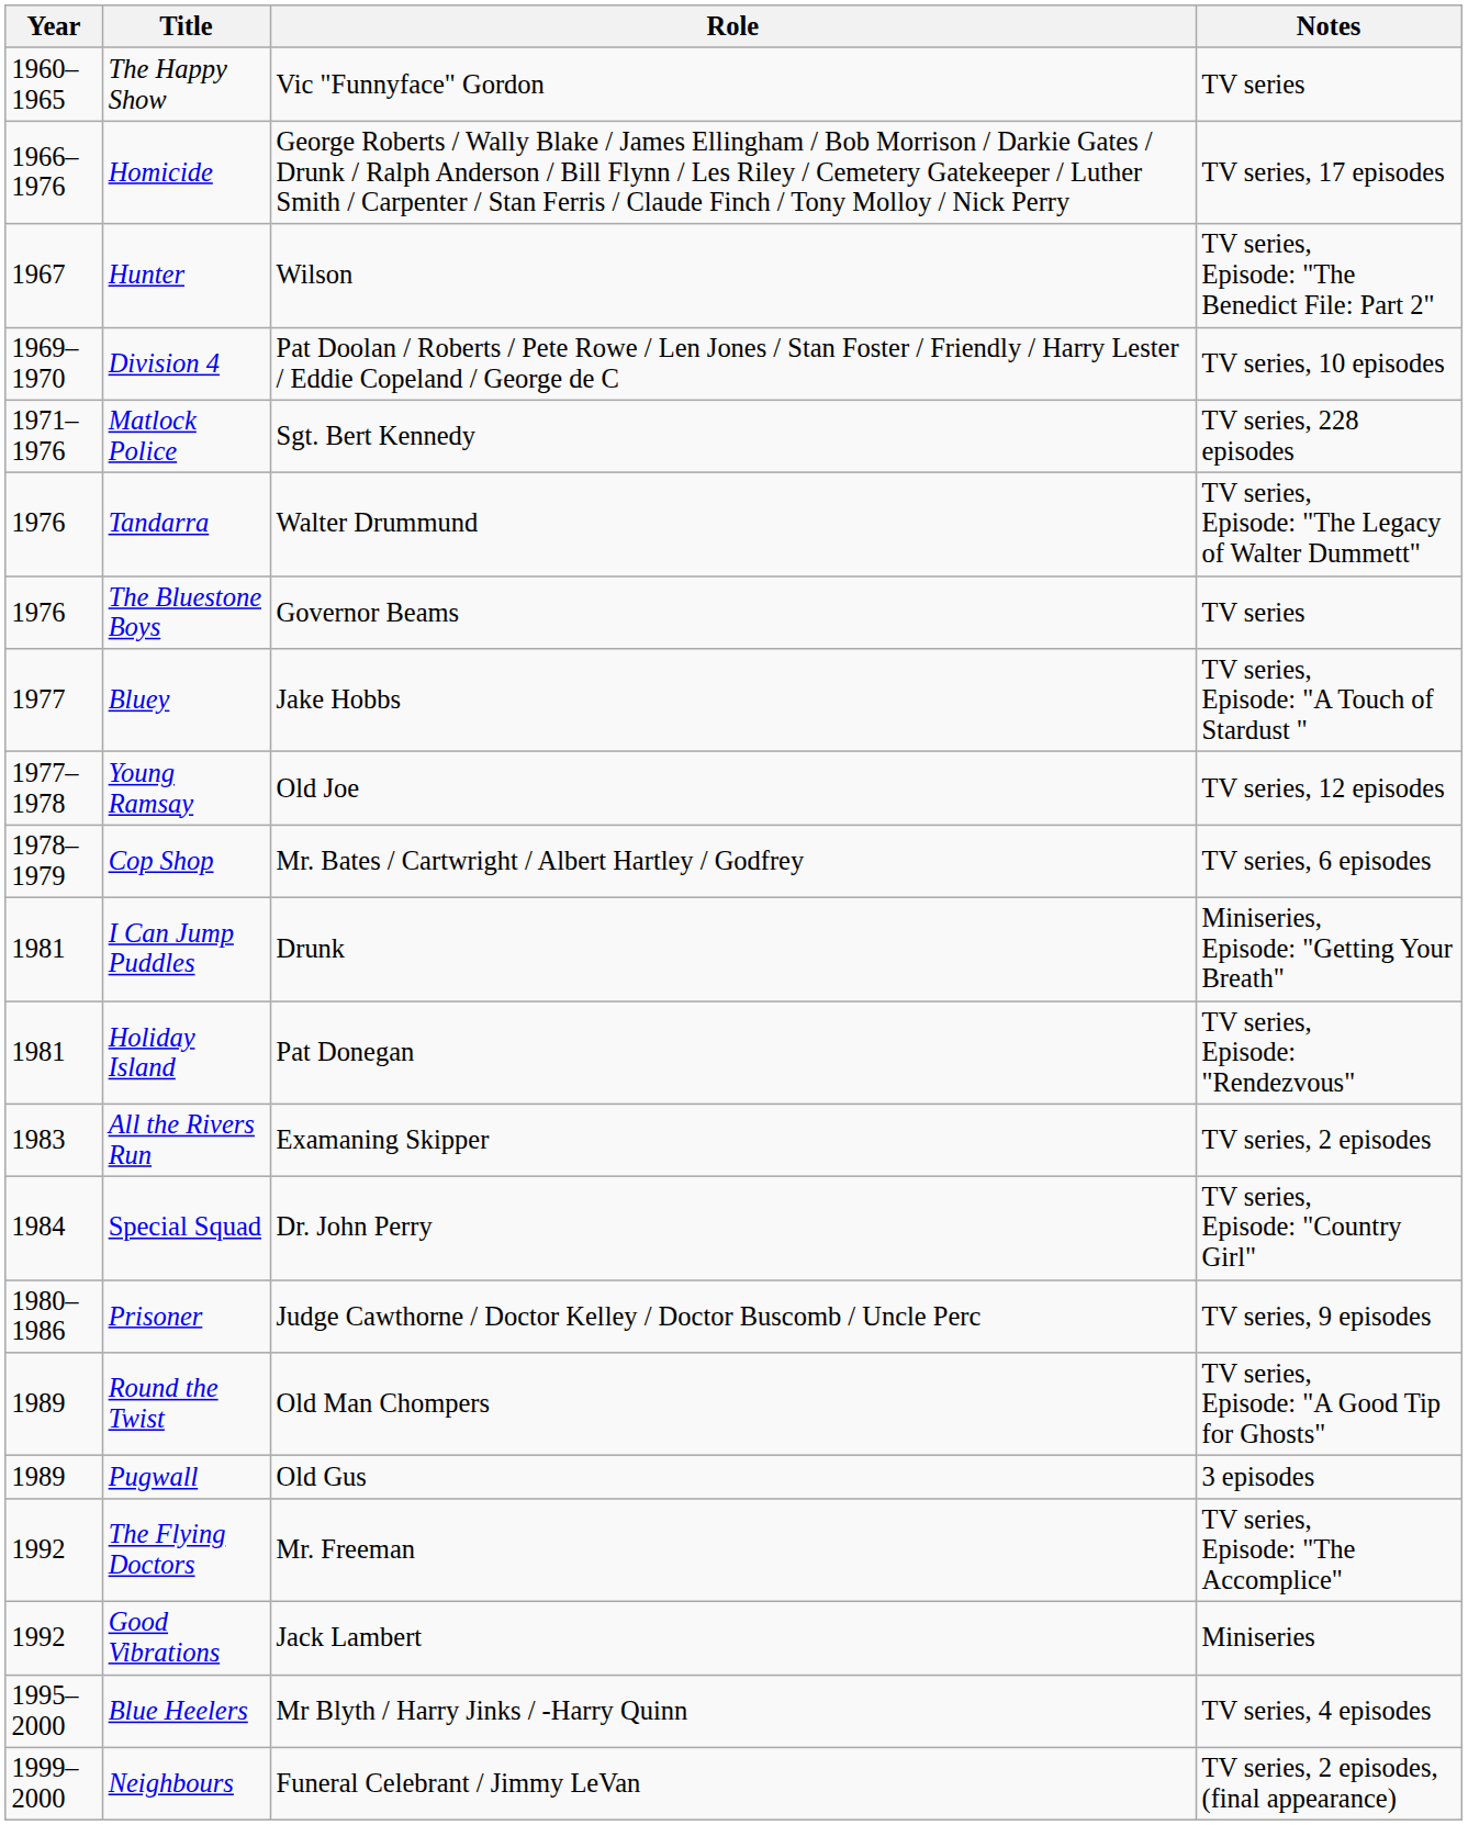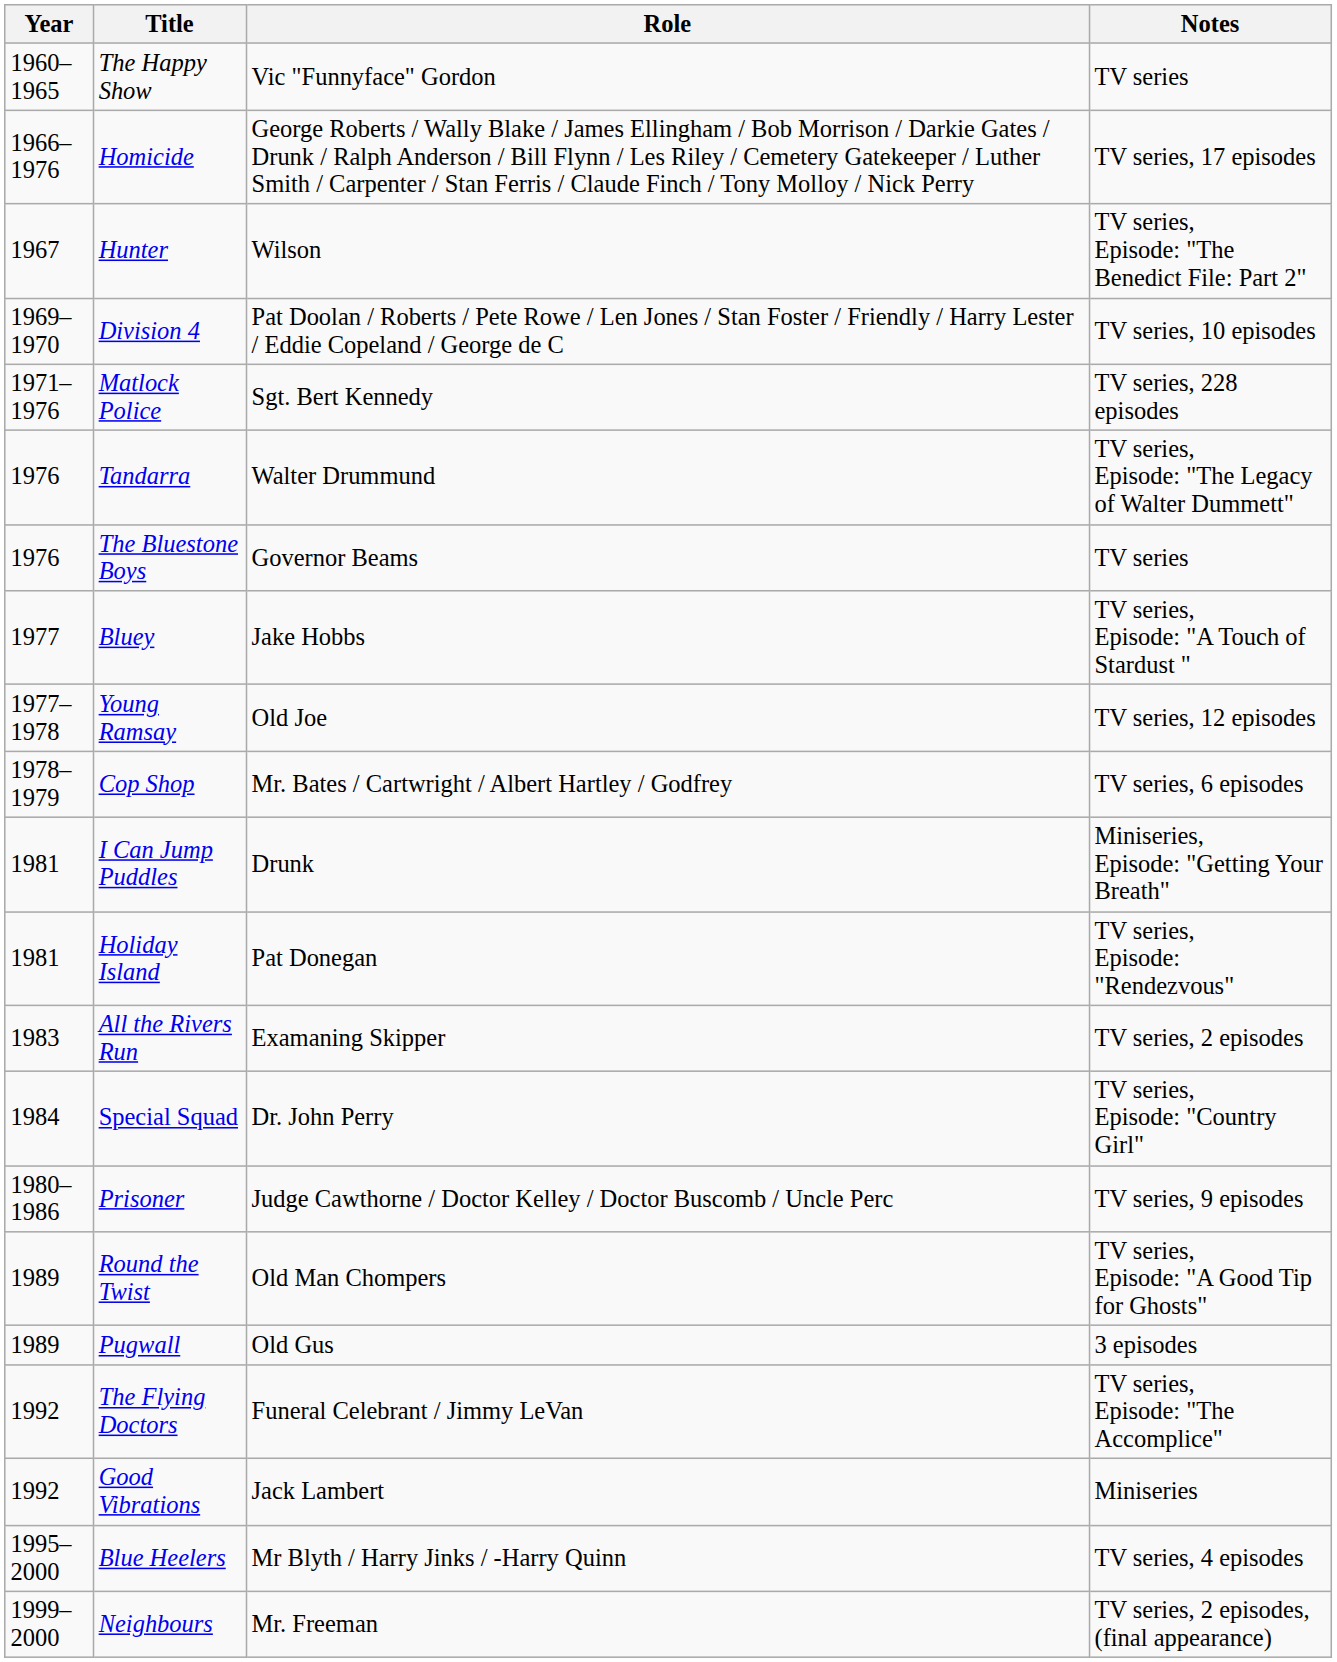 <table class="wikitable">
 <tr>
 <th>Year</th>
 <th>Title</th>
 <th>Role</th>
 <th>Notes</th>
 </tr>
 <tr>
 <td>1960–1965</td>
 <td><em>The Happy Show</em></td>
 <td>Vic "Funnyface" Gordon</td>
 <td>TV series</td>
 </tr>
 <tr>
 <td>1966–1976</td>
 <td><em><a href='#'>Homicide</a></em></td>
 <td>George Roberts / Wally Blake / James Ellingham / Bob Morrison / Darkie Gates / Drunk / Ralph Anderson / Bill Flynn / Les Riley / Cemetery Gatekeeper / Luther Smith / Carpenter / Stan Ferris / Claude Finch / Tony Molloy / Nick Perry</td>
 <td>TV series, 17 episodes</td>
 </tr>
 <tr>
 <td>1967</td>
 <td><em><a href='#'>Hunter</a></em></td>
 <td>Wilson</td>
 <td>TV series,<br>Episode: "The Benedict File: Part 2"</td>
 </tr>
 <tr>
 <td>1969–1970</td>
 <td><em><a href='#'>Division 4</a></em></td>
 <td>Pat Doolan / Roberts / Pete Rowe / Len Jones / Stan Foster / Friendly / Harry Lester / Eddie Copeland / George de C</td>
 <td>TV series, 10 episodes</td>
 </tr>
 <tr>
 <td>1971–1976</td>
 <td><em><a href='#'>Matlock Police</a></em></td>
 <td>Sgt. Bert Kennedy</td>
 <td>TV series, 228 episodes</td>
 </tr>
 <tr>
 <td>1976</td>
 <td><em><a href='#'>Tandarra</a></em></td>
 <td>Walter Drummund</td>
 <td>TV series,<br>Episode: "The Legacy of Walter Dummett"</td>
 </tr>
 <tr>
 <td>1976</td>
 <td><em><a href='#'>The Bluestone Boys</a></em></td>
 <td>Governor Beams</td>
 <td>TV series</td>
 </tr>
 <tr>
 <td>1977</td>
 <td><em><a href='#'>Bluey</a></em></td>
 <td>Jake Hobbs</td>
 <td>TV series,<br>Episode: "A Touch of Stardust "</td>
 </tr>
 <tr>
 <td>1977–1978</td>
 <td><em><a href='#'>Young Ramsay</a></em></td>
 <td>Old Joe</td>
 <td>TV series, 12 episodes</td>
 </tr>
 <tr>
 <td>1978–1979</td>
 <td><em><a href='#'>Cop Shop</a></em></td>
 <td>Mr. Bates / Cartwright / Albert Hartley / Godfrey</td>
 <td>TV series, 6 episodes</td>
 </tr>
 <tr>
 <td>1981</td>
 <td><em><a href='#'>I Can Jump Puddles</a></em></td>
 <td>Drunk</td>
 <td>Miniseries,<br>Episode: "Getting Your Breath"</td>
 </tr>
 <tr>
 <td>1981</td>
 <td><em><a href='#'>Holiday Island</a></em></td>
 <td>Pat Donegan</td>
 <td>TV series,<br>Episode: "Rendezvous"</td>
 </tr>
 <tr>
 <td>1983</td>
 <td><em><a href='#'>All the Rivers Run</a></em></td>
 <td>Examaning Skipper</td>
 <td>TV series, 2 episodes</td>
 </tr>
 <tr>
 <td>1984</td>
 <td><em><a href='#'></em>Special Squad<em></a></em></td>
 <td>Dr. John Perry</td>
 <td>TV series,<br>Episode: "Country Girl"</td>
 </tr>
 <tr>
 <td>1980–1986</td>
 <td><em><a href='#'>Prisoner</a></em></td>
 <td>Judge Cawthorne / Doctor Kelley / Doctor Buscomb / Uncle Perc</td>
 <td>TV series, 9 episodes</td>
 </tr>
 <tr>
 <td>1989</td>
 <td><em><a href='#'>Round the Twist</a></em></td>
 <td>Old Man Chompers</td>
 <td>TV series,<br>Episode: "A Good Tip for Ghosts"</td>
 </tr>
 <tr>
 <td>1989</td>
 <td><em><a href='#'>Pugwall</a></em></td>
 <td>Old Gus</td>
 <td>3 episodes</td>
 </tr>
 <tr>
 <td>1992</td>
 <td><em><a href='#'>The Flying Doctors</a></em></td>
-<td>Mr. Freeman</td>
+<td>Funeral Celebrant / Jimmy LeVan</td>
 <td>TV series,<br>Episode: "The Accomplice"</td>
 </tr>
 <tr>
 <td>1992</td>
 <td><em><a href='#'>Good Vibrations</a></em></td>
 <td>Jack Lambert</td>
 <td>Miniseries</td>
 </tr>
 <tr>
 <td>1995–2000</td>
 <td><em><a href='#'>Blue Heelers</a></em></td>
 <td>Mr Blyth / Harry Jinks / -Harry Quinn</td>
 <td>TV series, 4 episodes</td>
 </tr>
 <tr>
 <td>1999–2000</td>
 <td><em><a href='#'>Neighbours</a></em></td>
-<td>Funeral Celebrant / Jimmy LeVan</td>
+<td>Mr. Freeman</td>
 <td>TV series, 2 episodes, (final appearance)</td>
 </tr>
 </table>
